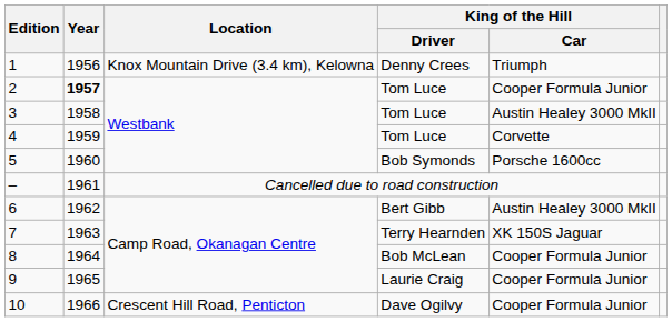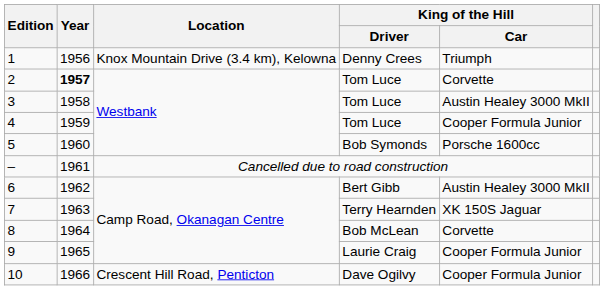 <table class="wikitable">
 <tr>
 <th style="text-align:center;" rowspan="2">Edition</th>
 <th style="text-align:center;" rowspan="2">Year</th>
 <th style="text-align:center;" rowspan="2">Location</th>
 <th style="text-align:center;" colspan="2">King of the Hill</th>
 <th style="text-align:center;" rowspan="2"></th>
 </tr>
 <tr>
 <th>Driver</th>
 <th>Car</th>
 </tr>
 <tr>
 <td>1</td>
 <td>1956</td>
 <td>Knox Mountain Drive (3.4 km), Kelowna</td>
 <td>Denny Crees</td>
 <td>Triumph</td>
 <td></td>
 </tr>
 <tr>
 <td>2</td>
 <td><strong>1957</strong></td>
 <td rowspan="4"><a href='#'>Westbank</a></td>
 <td>Tom Luce</td>
-<td>Cooper Formula Junior</td>
+<td>Corvette</td>
 <td></td>
 </tr>
 <tr>
 <td>3</td>
 <td>1958</td>
 <td>Tom Luce</td>
 <td>Austin Healey 3000 MkII</td>
 <td></td>
 </tr>
 <tr>
 <td>4</td>
 <td>1959</td>
 <td>Tom Luce</td>
-<td>Corvette</td>
+<td>Cooper Formula Junior</td>
 <td></td>
 </tr>
 <tr>
 <td>5</td>
 <td>1960</td>
 <td>Bob Symonds</td>
 <td>Porsche 1600cc</td>
 <td></td>
 </tr>
 <tr>
 <td>–</td>
 <td>1961</td>
 <td colspan="3" align="center"><em>Cancelled due to road construction</em></td>
 </tr>
 <tr>
 <td>6</td>
 <td>1962</td>
 <td rowspan="4">Camp Road, <a href='#'>Okanagan Centre</a></td>
 <td>Bert Gibb</td>
 <td>Austin Healey 3000 MkII</td>
 <td></td>
 </tr>
 <tr>
 <td>7</td>
 <td>1963</td>
 <td>Terry Hearnden</td>
 <td>XK 150S Jaguar</td>
 <td></td>
 </tr>
 <tr>
 <td>8</td>
 <td>1964</td>
 <td>Bob McLean</td>
-<td>Cooper Formula Junior</td>
+<td>Corvette</td>
 <td></td>
 </tr>
 <tr>
 <td>9</td>
 <td>1965</td>
 <td>Laurie Craig</td>
 <td>Cooper Formula Junior</td>
 <td></td>
 </tr>
 <tr>
 <td>10</td>
 <td>1966</td>
 <td>Crescent Hill Road, <a href='#'>Penticton</a></td>
 <td>Dave Ogilvy</td>
 <td>Cooper Formula Junior</td>
 </tr>
 </table>
